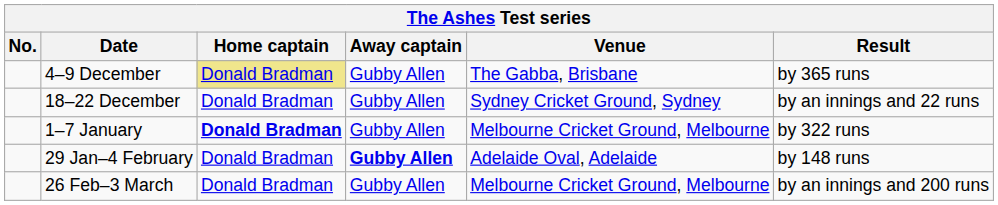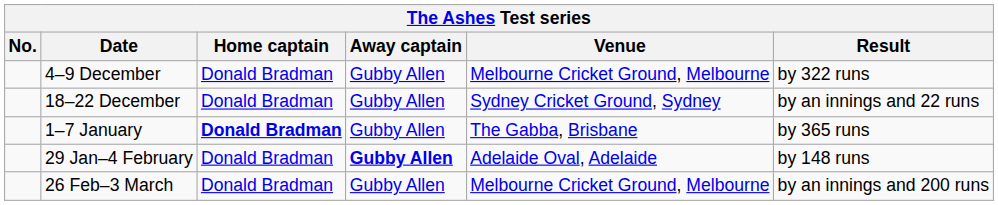 <table class="wikitable">
 <tr>
 <th colspan="9"><a href='#'>The Ashes</a> Test series</th>
 </tr>
 <tr>
 <th>No.</th>
 <th>Date</th>
 <th>Home captain</th>
 <th>Away captain</th>
 <th>Venue</th>
 <th>Result</th>
 </tr>
 <tr>
 <td></td>
 <td>4–9 December</td>
-<td style="background: khaki;"><a href='#'>Donald Bradman</a></td>
+<td><a href='#'>Donald Bradman</a></td>
 <td><a href='#'>Gubby Allen</a></td>
-<td><a href='#'>The Gabba</a>, <a href='#'>Brisbane</a></td>
-<td> by 365 runs</td>
+<td><a href='#'>Melbourne Cricket Ground</a>, <a href='#'>Melbourne</a></td>
+<td> by 322 runs</td>
 </tr>
 <tr>
 <td></td>
 <td>18–22 December</td>
 <td><a href='#'>Donald Bradman</a></td>
 <td><a href='#'>Gubby Allen</a></td>
 <td><a href='#'>Sydney Cricket Ground</a>, <a href='#'>Sydney</a></td>
 <td> by an innings and 22 runs</td>
 </tr>
 <tr>
 <td></td>
 <td>1–7 January</td>
 <td><strong><a href='#'>Donald Bradman</a></strong></td>
 <td><a href='#'>Gubby Allen</a></td>
-<td><a href='#'>Melbourne Cricket Ground</a>, <a href='#'>Melbourne</a></td>
-<td> by 322 runs</td>
+<td><a href='#'>The Gabba</a>, <a href='#'>Brisbane</a></td>
+<td> by 365 runs</td>
 </tr>
 <tr>
 <td></td>
 <td>29 Jan–4 February</td>
 <td><a href='#'>Donald Bradman</a></td>
 <td><strong><a href='#'>Gubby Allen</a></strong></td>
 <td><a href='#'>Adelaide Oval</a>, <a href='#'>Adelaide</a></td>
 <td> by 148 runs</td>
 </tr>
 <tr>
 <td></td>
 <td>26 Feb–3 March</td>
 <td><a href='#'>Donald Bradman</a></td>
 <td><a href='#'>Gubby Allen</a></td>
 <td><a href='#'>Melbourne Cricket Ground</a>, <a href='#'>Melbourne</a></td>
 <td> by an innings and 200 runs</td>
 </tr>
 </table>
